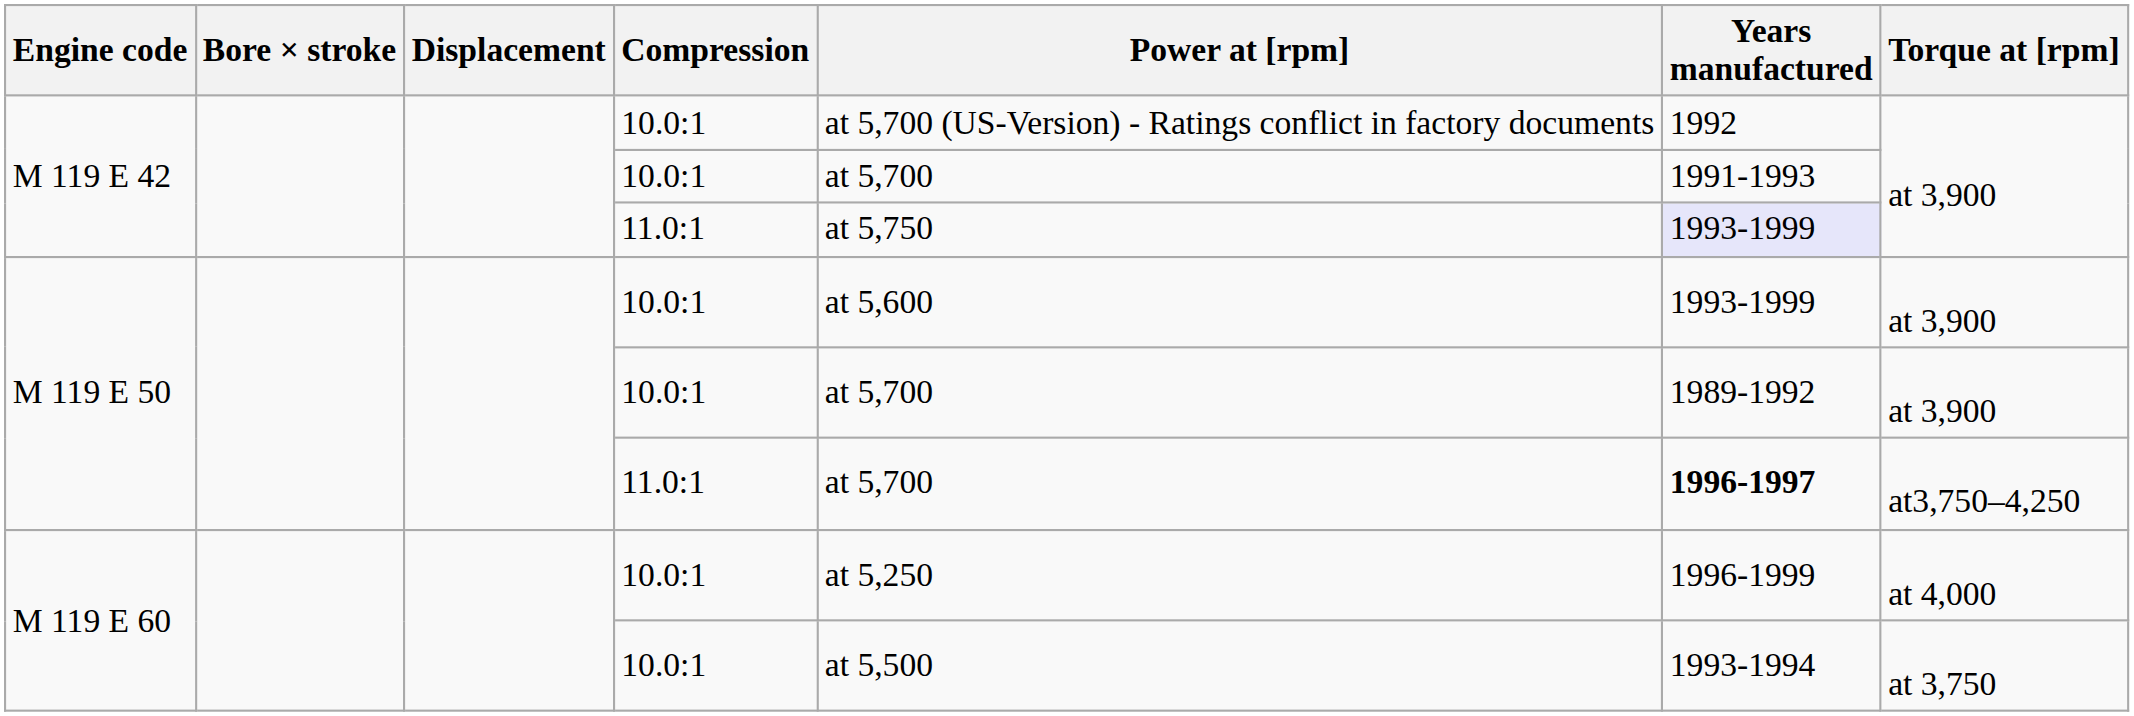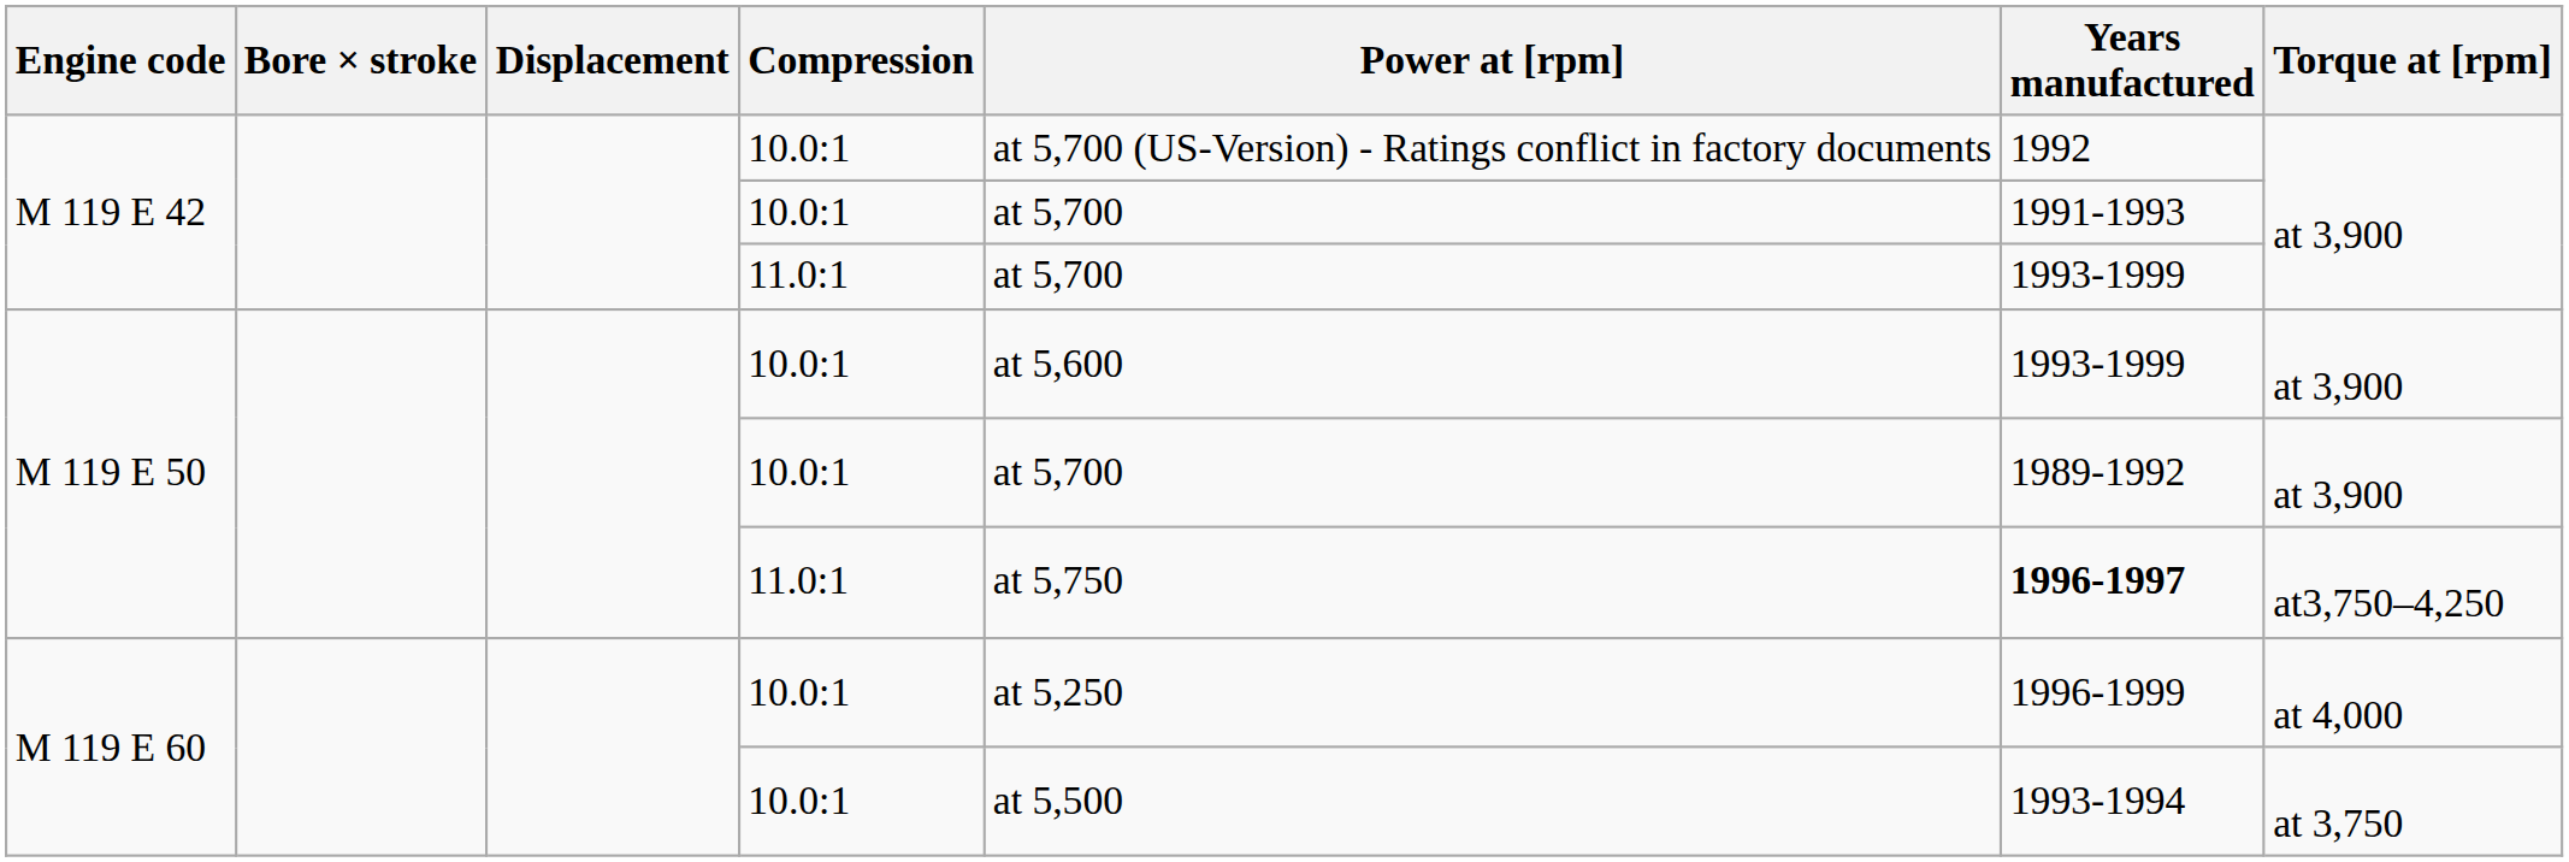 <table class="wikitable">
 <tr class="hintergrundfarbe5">
 <th>Engine code</th>
 <th>Bore × stroke</th>
 <th>Displacement</th>
 <th>Compression</th>
 <th>Power at [rpm]</th>
 <th>Years<br>manufactured</th>
 <th>Torque at [rpm]</th>
 </tr>
 <tr>
 <td rowspan="3">M 119 E 42</td>
 <td rowspan="3"></td>
 <td rowspan="3"></td>
 <td>10.0:1</td>
 <td> at 5,700 (US-Version) - Ratings conflict in factory documents</td>
 <td>1992</td>
 <td rowspan="3"><br>at 3,900</td>
 </tr>
 <tr>
 <td>10.0:1</td>
 <td> at 5,700</td>
 <td>1991-1993</td>
 </tr>
 <tr>
 <td>11.0:1</td>
-<td> at 5,750</td>
-<td style="background: lavender;">1993-1999</td>
+<td> at 5,700</td>
+<td>1993-1999</td>
 </tr>
 <tr>
 <td rowspan="3">M 119 E 50</td>
 <td rowspan="3"></td>
 <td rowspan="3"></td>
 <td>10.0:1</td>
 <td> at 5,600</td>
 <td>1993-1999</td>
 <td><br>at 3,900</td>
 </tr>
 <tr>
 <td>10.0:1</td>
 <td> at 5,700</td>
 <td>1989-1992</td>
 <td><br>at 3,900</td>
 </tr>
 <tr>
 <td>11.0:1</td>
-<td> at 5,700</td>
+<td> at 5,750</td>
 <td><strong>1996-1997</strong></td>
 <td><br>at3,750–4,250</td>
 </tr>
 <tr>
 <td rowspan="2">M 119 E 60</td>
 <td rowspan="2"></td>
 <td rowspan="2"></td>
 <td>10.0:1</td>
 <td> at 5,250</td>
 <td>1996-1999</td>
 <td><br>at 4,000</td>
 </tr>
 <tr>
 <td>10.0:1</td>
 <td> at 5,500</td>
 <td>1993-1994</td>
 <td><br>at 3,750</td>
 </tr>
 </table>
